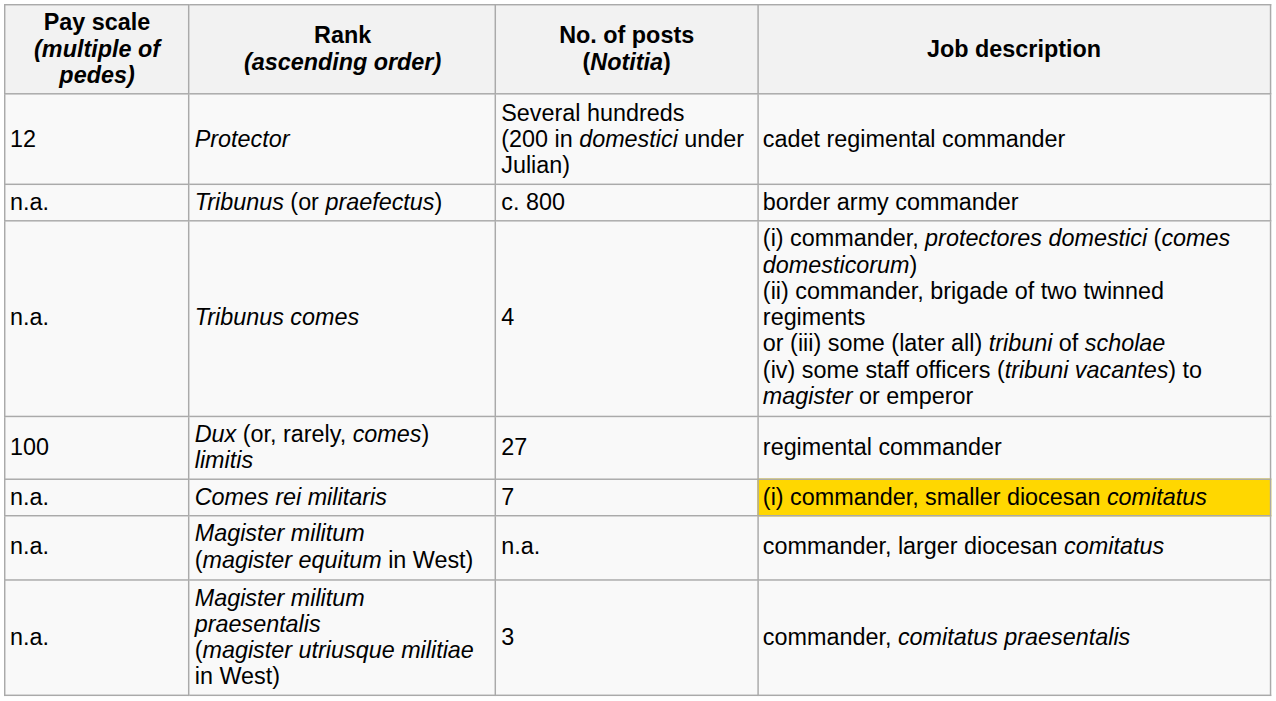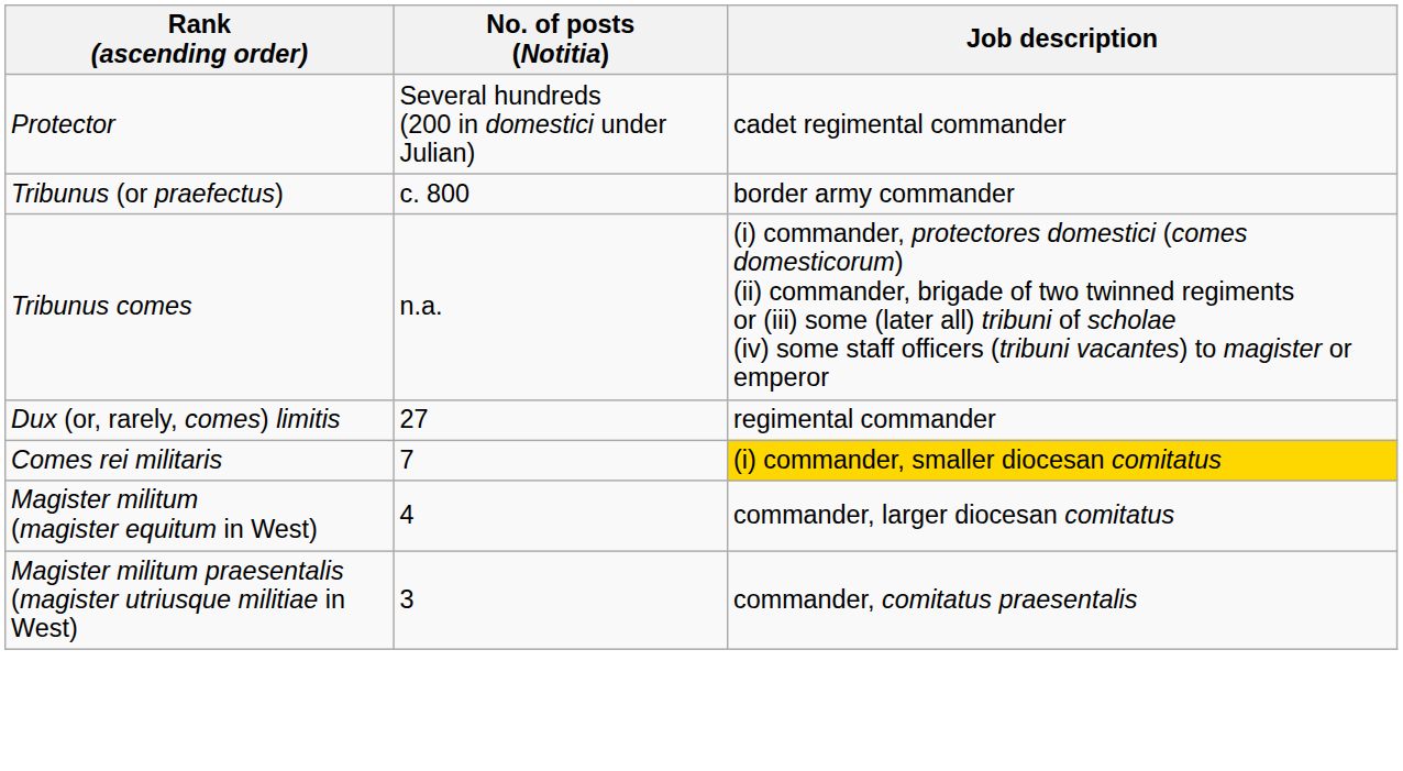 <table class=wikitable>
 <tr>
-<th>Pay scale<br><em>(multiple of pedes)</em></th>
 <th>Rank<br><em>(ascending order)</em></th>
 <th>No. of posts<br>(<em>Notitia</em>)</th>
 <th>Job description</th>
 </tr>
 <tr>
-<td>12</td>
 <td><em>Protector</em></td>
 <td>Several hundreds<br>(200 in <em>domestici</em> under Julian)</td>
 <td>cadet regimental commander</td>
 </tr>
 <tr>
-<td>n.a.</td>
 <td><em>Tribunus</em> (or <em>praefectus</em>)</td>
 <td>c. 800</td>
 <td>border army commander</td>
 </tr>
 <tr>
+<td><em>Tribunus comes</em></td>
 <td>n.a.</td>
-<td><em>Tribunus comes</em></td>
-<td>4</td>
 <td>(i) commander, <em>protectores domestici</em> (<em>comes domesticorum</em>)<br>(ii) commander, brigade of two twinned regiments<br>or (iii) some (later all) <em>tribuni</em> of  <em>scholae</em> <br>(iv) some staff officers (<em>tribuni vacantes</em>) to <em>magister</em> or emperor<br></td>
 </tr>
 <tr>
-<td>100</td>
 <td><em>Dux</em> (or, rarely, <em>comes</em>) <em>limitis</em></td>
 <td>27</td>
 <td>regimental commander</td>
 </tr>
 <tr>
-<td>n.a.</td>
 <td><em>Comes rei militaris</em></td>
 <td>7</td>
 <td style="background: gold;">(i) commander, smaller diocesan <em>comitatus</em><br></td>
 </tr>
 <tr>
-<td>n.a.</td>
 <td><em>Magister militum</em><br>(<em>magister equitum</em> in West)</td>
-<td>n.a.</td>
+<td>4</td>
 <td>commander, larger diocesan <em>comitatus</em></td>
 </tr>
 <tr>
-<td>n.a.</td>
 <td><em>Magister militum praesentalis</em><br>(<em>magister utriusque militiae</em> in West)</td>
 <td>3</td>
 <td>commander, <em>comitatus praesentalis</em></td>
 </tr>
 </table>
